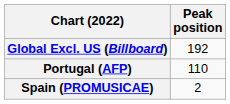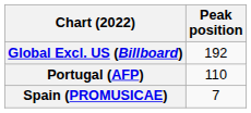 <table class="wikitable plainrowheaders" style="text-align:center">
 <tr>
 <th scope="col">Chart (2022)</th>
 <th scope="col">Peak<br>position</th>
 </tr>
 <tr>
 <th scope="row"><a href='#'>Global Excl. US</a> (<em><a href='#'>Billboard</a></em>)</th>
 <td>192</td>
 </tr>
 <tr>
 <th scope="row">Portugal (<a href='#'>AFP</a>)</th>
 <td>110</td>
 </tr>
 <tr>
 <th scope="row">Spain (<a href='#'>PROMUSICAE</a>)</th>
-<td>2</td>
+<td>7</td>
 </tr>
 </table>
